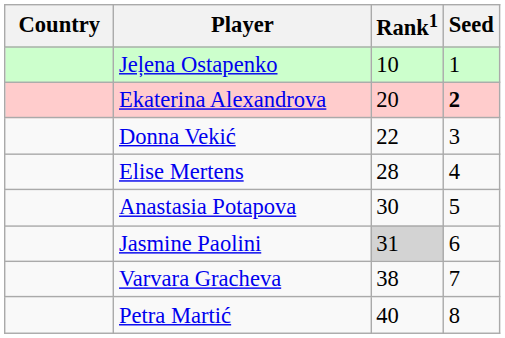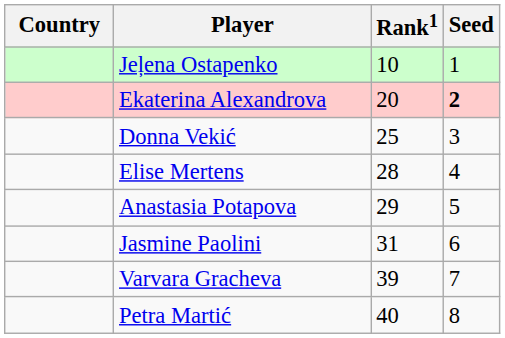 <table class="sortable wikitable">
 <tr>
 <th width="70">Country</th>
 <th width="175">Player</th>
 <th>Rank<sup>1</sup></th>
 <th>Seed</th>
 </tr>
 <tr style="background:#cfc;">
 <td></td>
 <td><a href='#'>Jeļena Ostapenko</a></td>
 <td>10</td>
 <td>1</td>
 </tr>
 <tr style="background:#fcc;">
 <td></td>
 <td><a href='#'>Ekaterina Alexandrova</a></td>
 <td>20</td>
 <td><strong>2</strong></td>
 </tr>
 <tr>
 <td></td>
 <td><a href='#'>Donna Vekić</a></td>
-<td>22</td>
+<td>25</td>
 <td>3</td>
 </tr>
 <tr>
 <td></td>
 <td><a href='#'>Elise Mertens</a></td>
 <td>28</td>
 <td>4</td>
 </tr>
 <tr>
 <td></td>
 <td><a href='#'>Anastasia Potapova</a></td>
-<td>30</td>
+<td>29</td>
 <td>5</td>
 </tr>
 <tr>
 <td></td>
 <td><a href='#'>Jasmine Paolini</a></td>
-<td style="background: lightgrey;">31</td>
+<td>31</td>
 <td>6</td>
 </tr>
 <tr>
 <td></td>
 <td><a href='#'>Varvara Gracheva</a></td>
-<td>38</td>
+<td>39</td>
 <td>7</td>
 </tr>
 <tr>
 <td></td>
 <td><a href='#'>Petra Martić</a></td>
 <td>40</td>
 <td>8</td>
 </tr>
 </table>
